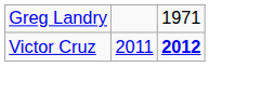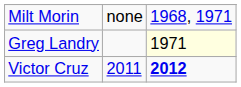 <table class="wikitable">
 <tr>
 </tr>
 <tr>
+<td><a href='#'>Milt Morin</a></td>
+<td>none</td>
+<td><a href='#'>1968</a>, <a href='#'>1971</a></td>
+</tr>
+<tr>
 <td><a href='#'>Greg Landry</a></td>
 <td></td>
-<td>1971</td>
+<td style="background: lightyellow;">1971</td>
 </tr>
 <tr>
 <td><a href='#'>Victor Cruz</a></td>
 <td><a href='#'>2011</a></td>
 <td><strong><a href='#'>2012</a></strong></td>
 </tr>
 </table>
